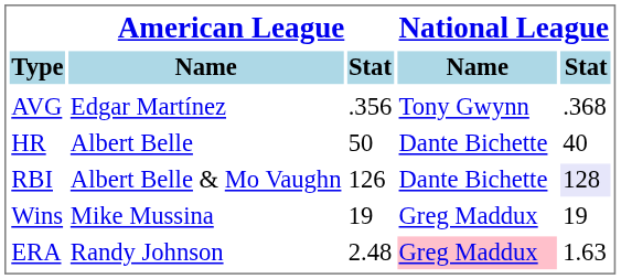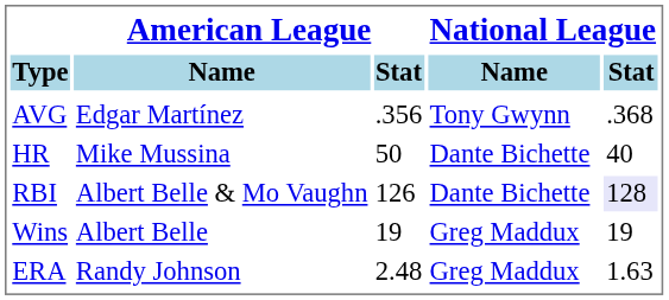 <table cellpadding="1" style="width:auto;font-size: 90%; border: 1px solid gray;">
 <tr align="center" style="font-size: larger;">
 <td> </td>
 <th colspan=2><a href='#'>American League</a></th>
 <th colspan=2><a href='#'>National League</a></th>
 </tr>
 <tr style="background:lightblue;">
 <th>Type</th>
 <th>Name</th>
 <th>Stat</th>
 <th>Name</th>
 <th>Stat</th>
 </tr>
 <tr align="center" style="vertical-align: middle;" style="background:lightblue;">
 </tr>
 <tr>
 <td><a href='#'>AVG</a></td>
 <td><a href='#'>Edgar Martínez</a></td>
 <td>.356</td>
 <td><a href='#'>Tony Gwynn</a></td>
 <td>.368</td>
 </tr>
 <tr>
 <td><a href='#'>HR</a></td>
-<td><a href='#'>Albert Belle</a></td>
+<td><a href='#'>Mike Mussina</a></td>
 <td>50</td>
 <td><a href='#'>Dante Bichette</a></td>
 <td>40</td>
 </tr>
 <tr>
 <td><a href='#'>RBI</a></td>
 <td><a href='#'>Albert Belle</a> & <a href='#'>Mo Vaughn</a></td>
 <td>126</td>
 <td><a href='#'>Dante Bichette</a></td>
 <td style="background: lavender;">128</td>
 </tr>
 <tr>
 <td><a href='#'>Wins</a></td>
-<td><a href='#'>Mike Mussina</a></td>
+<td><a href='#'>Albert Belle</a></td>
 <td>19</td>
 <td><a href='#'>Greg Maddux</a></td>
 <td>19</td>
 </tr>
 <tr>
 <td><a href='#'>ERA</a></td>
 <td><a href='#'>Randy Johnson</a></td>
 <td>2.48</td>
-<td style="background: pink;"><a href='#'>Greg Maddux</a></td>
+<td><a href='#'>Greg Maddux</a></td>
 <td>1.63</td>
 </tr>
 </table>
